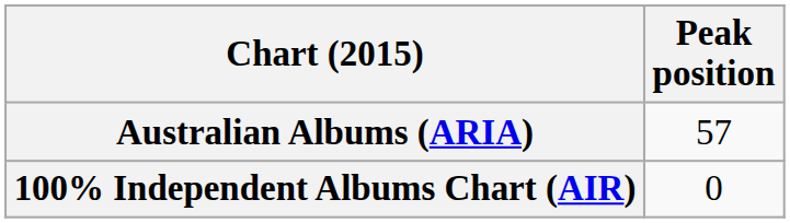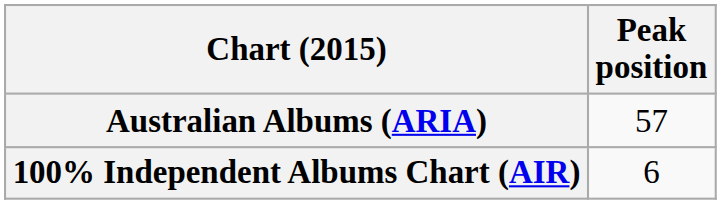 <table class="wikitable sortable plainrowheaders" style="text-align:center">
 <tr>
 <th scope="col">Chart (2015)</th>
 <th scope="col">Peak<br>position</th>
 </tr>
 <tr>
 <th scope="row">Australian Albums (<a href='#'>ARIA</a>)</th>
 <td>57</td>
 </tr>
 <tr>
 <th scope="row">100% Independent Albums Chart (<a href='#'>AIR</a>)</th>
-<td>0</td>
+<td>6</td>
 </tr>
 </table>
